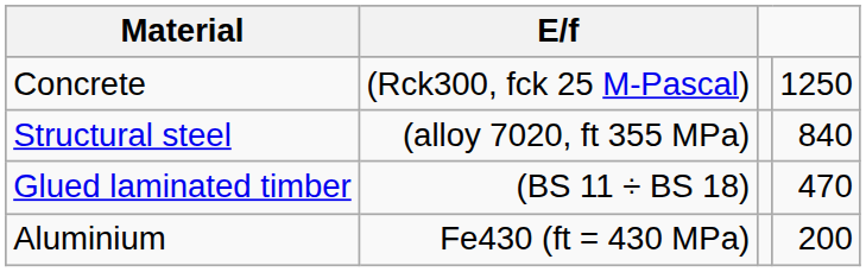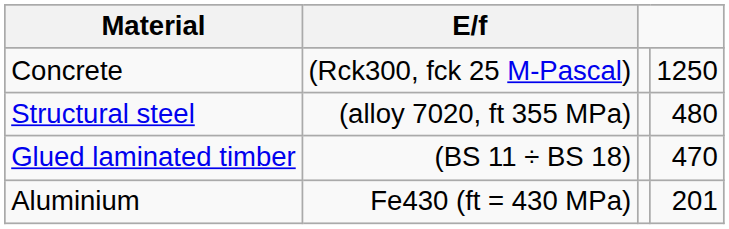 <table class="wikitable">
 <tr>
 <th>Material</th>
 <th>E/f</th>
 </tr>
 <tr>
 <td>Concrete</td>
 <td style="text-align:right;">(Rck300, fck 25 <a href='#'>M-Pascal</a>)</td>
 <td style="text-align:right;"></td>
 <td style="text-align:right;">1250</td>
 </tr>
 <tr>
 <td><a href='#'>Structural steel</a></td>
 <td style="text-align:right;">(alloy 7020, ft 355 MPa)</td>
 <td style="text-align:right;"></td>
-<td style="text-align:right;">840</td>
+<td style="text-align:right;">480</td>
 </tr>
 <tr>
 <td><a href='#'>Glued laminated timber</a></td>
 <td style="text-align:right;">(BS 11 ÷ BS 18)</td>
 <td style="text-align:right;"></td>
 <td style="text-align:right;">470</td>
 </tr>
 <tr>
 <td>Aluminium</td>
 <td style="text-align:right;">Fe430 (ft = 430 MPa)</td>
 <td style="text-align:right;"></td>
-<td style="text-align:right;">200</td>
+<td style="text-align:right;">201</td>
 </tr>
 </table>
